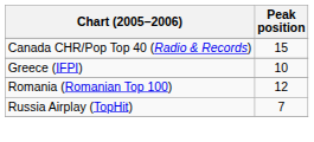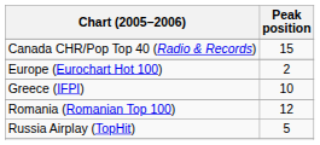 <table class="wikitable sortable">
 <tr>
 <th>Chart (2005–2006)</th>
 <th>Peak<br>position</th>
 </tr>
 <tr>
 </tr>
 <tr>
 </tr>
 <tr>
 </tr>
 <tr>
 </tr>
 <tr>
 <td>Canada CHR/Pop Top 40 (<em><a href='#'>Radio & Records</a></em>)</td>
 <td align="center">15</td>
 </tr>
 <tr>
 </tr>
 <tr>
 </tr>
 <tr>
+</tr>
+<tr>
+<td>Europe (<a href='#'>Eurochart Hot 100</a>)</td>
+<td align="center">2</td>
 </tr>
 <tr>
 </tr>
 <tr>
 </tr>
 <tr>
 </tr>
 <tr>
 <td>Greece (<a href='#'>IFPI</a>)</td>
 <td align="center">10</td>
 </tr>
 <tr>
 </tr>
 <tr>
 </tr>
 <tr>
 </tr>
 <tr>
 </tr>
 <tr>
 </tr>
 <tr>
 </tr>
 <tr>
 </tr>
 <tr>
 </tr>
 <tr>
 <td>Romania (<a href='#'>Romanian Top 100</a>)</td>
 <td align="center">12</td>
 </tr>
 <tr>
 <td>Russia Airplay (<a href='#'>TopHit</a>)</td>
-<td align="center">7</td>
+<td align="center">5</td>
 </tr>
 <tr>
 </tr>
 <tr>
 </tr>
 <tr>
 </tr>
 <tr>
 </tr>
 <tr>
 </tr>
 <tr>
 </tr>
 <tr>
 </tr>
 </table>
